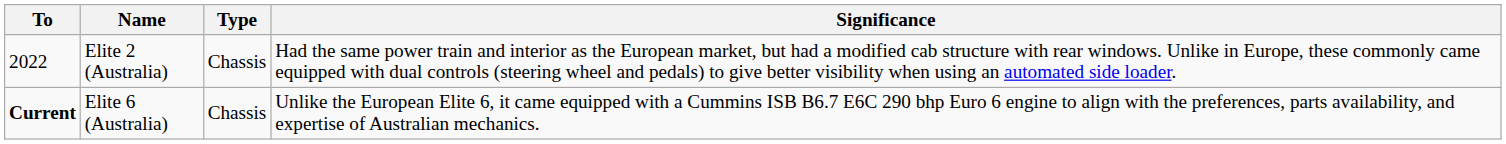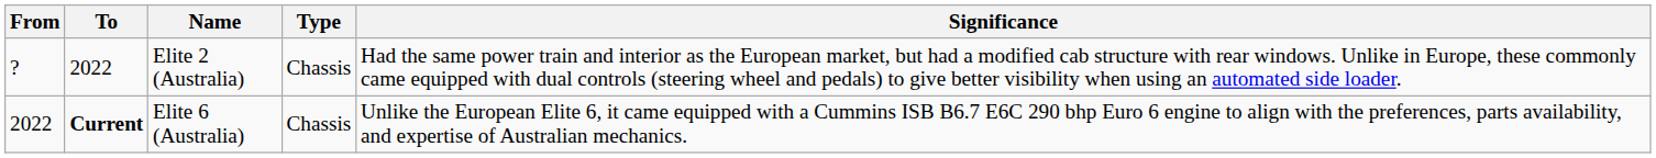 <table class="wikitable sortable mw-collapsible">
 <tr>
+<th>From</th>
 <th>To</th>
 <th>Name</th>
 <th>Type</th>
 <th>Significance</th>
 </tr>
 <tr>
+<td>?</td>
 <td>2022</td>
 <td>Elite 2 (Australia)</td>
 <td>Chassis</td>
 <td>Had the same power train and interior as the European market, but had a modified cab structure with rear windows. Unlike in Europe, these commonly came equipped with dual controls (steering wheel and pedals) to give better visibility when using an <a href='#'>automated side loader</a>.</td>
 </tr>
 <tr>
+<td>2022</td>
 <td><strong>Current</strong></td>
 <td>Elite 6 (Australia)</td>
 <td>Chassis</td>
 <td>Unlike the European Elite 6, it came equipped with a Cummins ISB B6.7 E6C 290 bhp Euro 6 engine to align with the preferences, parts availability, and expertise of Australian mechanics.</td>
 </tr>
 </table>
